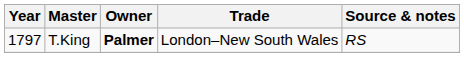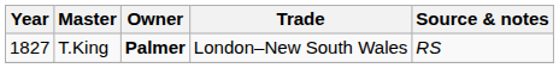 <table class=" wikitable">
 <tr>
 <th>Year</th>
 <th>Master</th>
 <th>Owner</th>
 <th>Trade</th>
 <th>Source & notes</th>
 </tr>
 <tr>
-<td>1797</td>
+<td>1827</td>
 <td>T.King</td>
 <td><strong>Palmer</strong></td>
 <td>London–New South Wales</td>
 <td><em>RS</em></td>
 </tr>
 <tr>
 </tr>
 </table>
